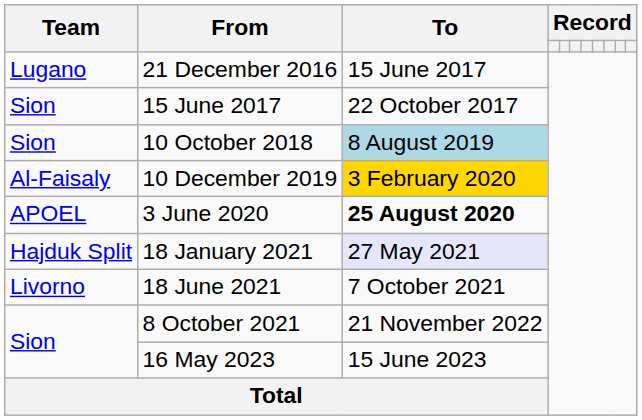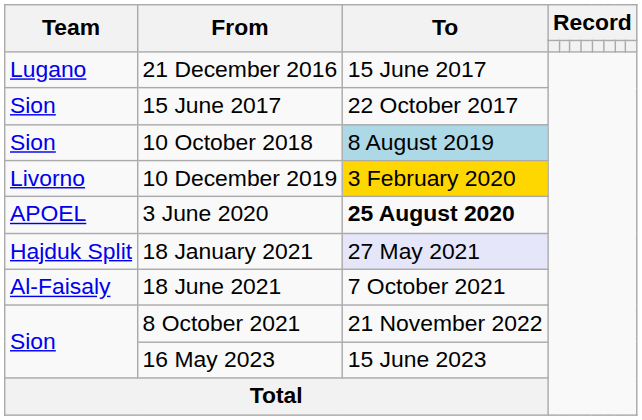 <table class="wikitable" style="text-align: center">
 <tr>
 <th rowspan="2">Team</th>
 <th rowspan="2">From</th>
 <th rowspan="2">To</th>
 <th colspan="8">Record</th>
 </tr>
 <tr>
 <th></th>
 <th></th>
 <th></th>
 <th></th>
 <th></th>
 <th></th>
 <th></th>
 <th></th>
 </tr>
 <tr>
 <td align=left><a href='#'>Lugano</a></td>
 <td align=left>21 December 2016</td>
 <td align=left>15 June 2017<br></td>
 </tr>
 <tr>
 <td align=left><a href='#'>Sion</a></td>
 <td align=left>15 June 2017</td>
 <td align=left>22 October 2017<br></td>
 </tr>
 <tr>
 <td align=left><a href='#'>Sion</a></td>
 <td align=left>10 October 2018</td>
 <td align=left style="background: lightblue;">8 August 2019<br></td>
 </tr>
 <tr>
-<td align=left><a href='#'>Al-Faisaly</a></td>
+<td align=left><a href='#'>Livorno</a></td>
 <td align=left>10 December 2019</td>
 <td align=left style="background: gold;">3 February 2020<br></td>
 </tr>
 <tr>
 <td align=left><a href='#'>APOEL</a></td>
 <td align=left>3 June 2020</td>
 <td align=left><strong>25 August 2020<br></strong></td>
 </tr>
 <tr>
 <td align=left><a href='#'>Hajduk Split</a></td>
 <td align=left>18 January 2021</td>
 <td align=left style="background: lavender;">27 May 2021<br></td>
 </tr>
 <tr>
-<td align=left><a href='#'>Livorno</a></td>
+<td align=left><a href='#'>Al-Faisaly</a></td>
 <td align=left>18 June 2021</td>
 <td align=left>7 October 2021<br></td>
 </tr>
 <tr>
 <td align=left rowspan=2><a href='#'>Sion</a></td>
 <td align=left>8 October 2021</td>
 <td align=left>21 November 2022<br></td>
 </tr>
 <tr>
 <td align=left>16 May 2023</td>
 <td align=left>15 June 2023<br></td>
 </tr>
 <tr>
 <th colspan="3">Total<br></th>
 </tr>
 </table>
